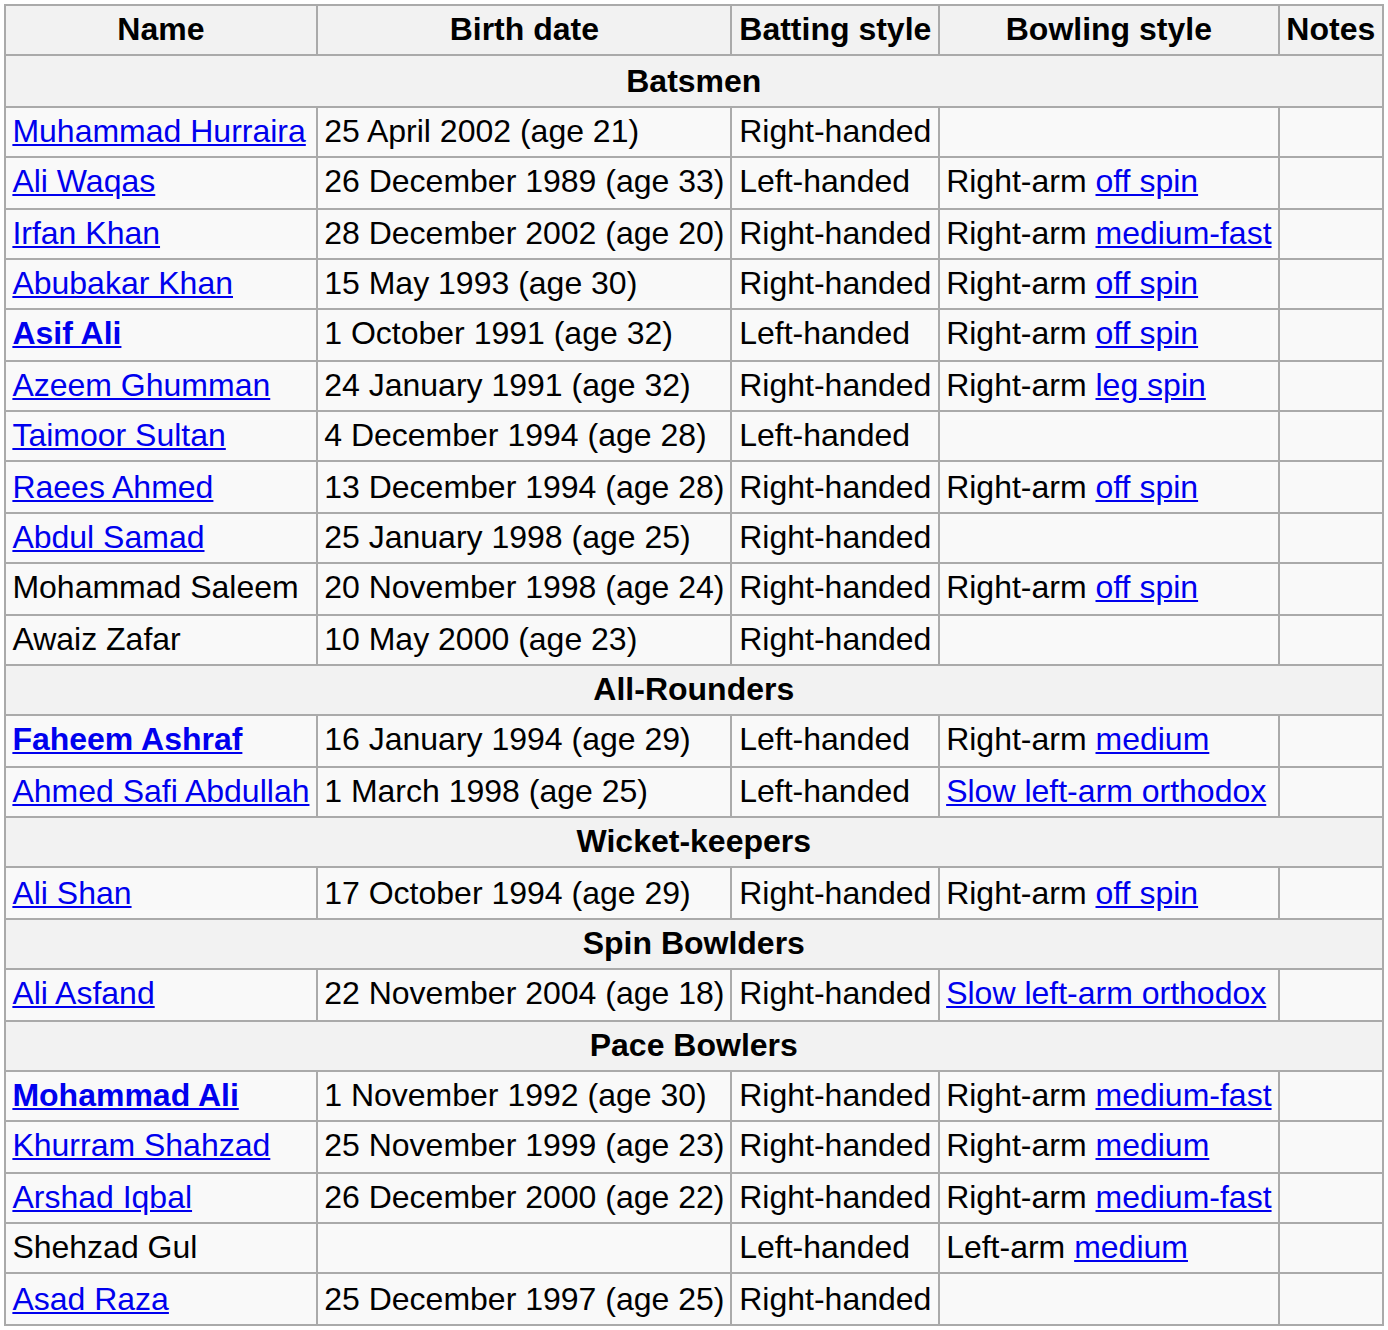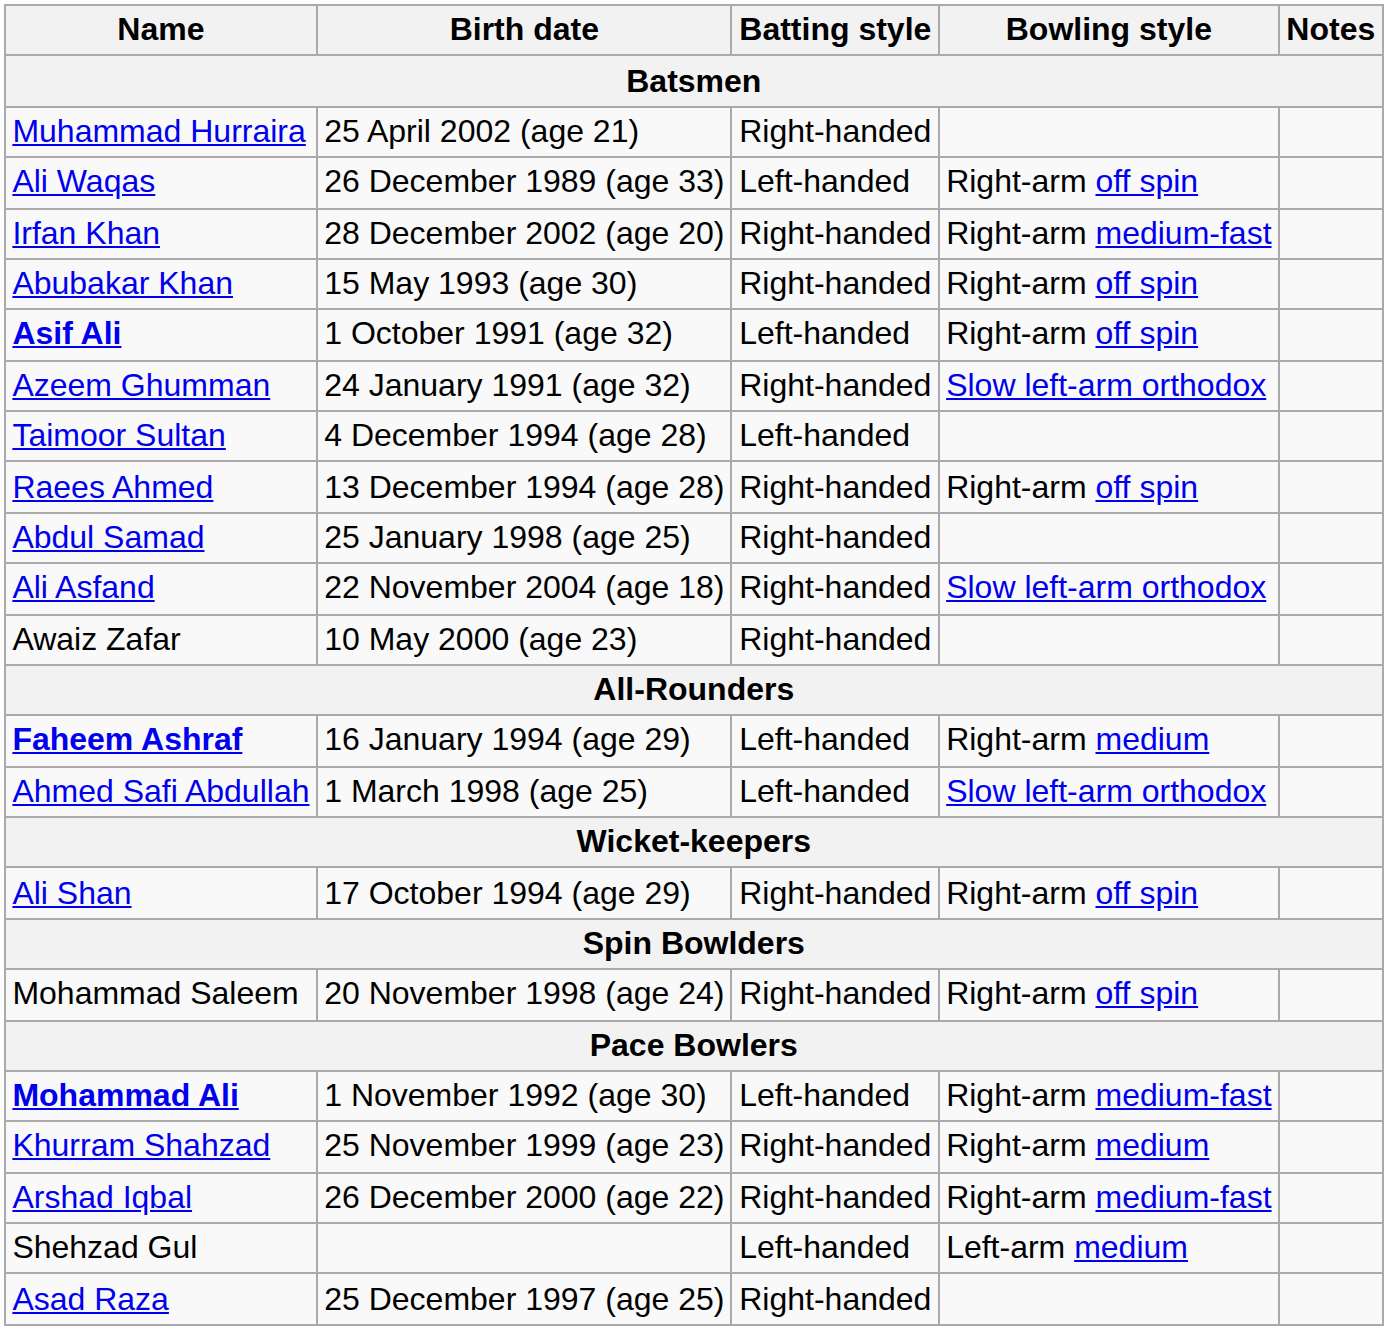 <table class="wikitable">
 <tr>
 <th>Name</th>
 <th>Birth date</th>
 <th>Batting style</th>
 <th>Bowling style</th>
 <th>Notes</th>
 </tr>
 <tr>
 <th colspan="5">Batsmen</th>
 </tr>
 <tr>
 <td><a href='#'>Muhammad Hurraira</a></td>
 <td>25 April 2002 (age 21)</td>
 <td>Right-handed</td>
 <td></td>
 <td></td>
 </tr>
 <tr>
 <td><a href='#'>Ali Waqas</a></td>
 <td>26 December 1989 (age 33)</td>
 <td>Left-handed</td>
 <td>Right-arm <a href='#'>off spin</a></td>
 <td></td>
 </tr>
 <tr>
 <td><a href='#'>Irfan Khan</a></td>
 <td>28 December 2002 (age 20)</td>
 <td>Right-handed</td>
 <td>Right-arm <a href='#'>medium-fast</a></td>
 <td></td>
 </tr>
 <tr>
 <td><a href='#'>Abubakar Khan</a></td>
 <td>15 May 1993 (age 30)</td>
 <td>Right-handed</td>
 <td>Right-arm <a href='#'>off spin</a></td>
 <td></td>
 </tr>
 <tr>
 <td><a href='#'><strong>Asif Ali</strong></a></td>
 <td>1 October 1991 (age 32)</td>
 <td>Left-handed</td>
 <td>Right-arm <a href='#'>off spin</a></td>
 <td></td>
 </tr>
 <tr>
 <td><a href='#'>Azeem Ghumman</a></td>
 <td>24 January 1991 (age 32)</td>
 <td>Right-handed</td>
-<td>Right-arm <a href='#'>leg spin</a></td>
+<td><a href='#'>Slow left-arm orthodox</a></td>
 <td></td>
 </tr>
 <tr>
 <td><a href='#'>Taimoor Sultan</a></td>
 <td>4 December 1994 (age 28)</td>
 <td>Left-handed</td>
 <td></td>
 <td></td>
 </tr>
 <tr>
 <td><a href='#'>Raees Ahmed</a></td>
 <td>13 December 1994 (age 28)</td>
 <td>Right-handed</td>
 <td>Right-arm <a href='#'>off spin</a></td>
 <td></td>
 </tr>
 <tr>
 <td><a href='#'>Abdul Samad</a></td>
 <td>25 January 1998 (age 25)</td>
 <td>Right-handed</td>
 <td></td>
 <td></td>
 </tr>
 <tr>
-<td>Mohammad Saleem</td>
-<td>20 November 1998 (age 24)</td>
+<td><a href='#'>Ali Asfand</a></td>
+<td>22 November 2004 (age 18)</td>
 <td>Right-handed</td>
-<td>Right-arm <a href='#'>off spin</a></td>
+<td><a href='#'>Slow left-arm orthodox</a></td>
 <td></td>
 </tr>
 <tr>
 <td>Awaiz Zafar</td>
 <td>10 May 2000 (age 23)</td>
 <td>Right-handed</td>
 <td></td>
 <td></td>
 </tr>
 <tr>
 <th colspan="5">All-Rounders</th>
 </tr>
 <tr>
 <td><strong><a href='#'>Faheem Ashraf</a></strong></td>
 <td>16 January 1994 (age 29)</td>
 <td>Left-handed</td>
 <td>Right-arm <a href='#'>medium</a></td>
 <td></td>
 </tr>
 <tr>
 <td><a href='#'>Ahmed Safi Abdullah</a></td>
 <td>1 March 1998 (age 25)</td>
 <td>Left-handed</td>
 <td><a href='#'>Slow left-arm orthodox</a></td>
 <td></td>
 </tr>
 <tr>
 <th colspan="5">Wicket-keepers</th>
 </tr>
 <tr>
 <td><a href='#'>Ali Shan</a></td>
 <td>17 October 1994 (age 29)</td>
 <td>Right-handed</td>
 <td>Right-arm <a href='#'>off spin</a></td>
 <td></td>
 </tr>
 <tr>
 <th colspan="5">Spin Bowlders</th>
 </tr>
 <tr>
-<td><a href='#'>Ali Asfand</a></td>
-<td>22 November 2004 (age 18)</td>
+<td>Mohammad Saleem</td>
+<td>20 November 1998 (age 24)</td>
 <td>Right-handed</td>
-<td><a href='#'>Slow left-arm orthodox</a></td>
+<td>Right-arm <a href='#'>off spin</a></td>
 <td></td>
 </tr>
 <tr>
 <th colspan="5">Pace Bowlers</th>
 </tr>
 <tr>
 <td><a href='#'><strong>Mohammad Ali</strong></a></td>
 <td>1 November 1992 (age 30)</td>
-<td>Right-handed</td>
+<td>Left-handed</td>
 <td>Right-arm <a href='#'>medium-fast</a></td>
 <td></td>
 </tr>
 <tr>
 <td><a href='#'>Khurram Shahzad</a></td>
 <td>25 November 1999 (age 23)</td>
 <td>Right-handed</td>
 <td>Right-arm <a href='#'>medium</a></td>
 <td></td>
 </tr>
 <tr>
 <td><a href='#'>Arshad Iqbal</a></td>
 <td>26 December 2000 (age 22)</td>
 <td>Right-handed</td>
 <td>Right-arm <a href='#'>medium-fast</a></td>
 <td></td>
 </tr>
 <tr>
 <td>Shehzad Gul</td>
 <td></td>
 <td>Left-handed</td>
 <td>Left-arm <a href='#'>medium</a></td>
 <td></td>
 </tr>
 <tr>
 <td><a href='#'>Asad Raza</a></td>
 <td>25 December 1997 (age 25)</td>
 <td>Right-handed</td>
 <td></td>
 <td></td>
 </tr>
 </table>
